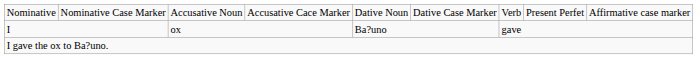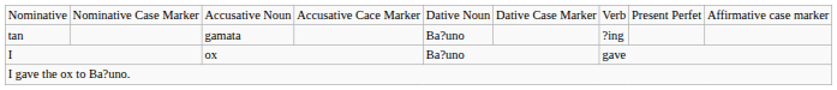 <table class="wikitable">
 <tr>
 <td>Nominative</td>
 <td>Nominative Case Marker</td>
 <td>Accusative Noun</td>
 <td>Accusative Cace Marker</td>
 <td>Dative Noun</td>
 <td>Dative Case Marker</td>
 <td>Verb</td>
 <td>Present Perfet</td>
 <td>Affirmative case marker</td>
 </tr>
 <tr>
+<td>tan</td>
+<td></td>
+<td>gamata</td>
+<td></td>
+<td>Ba?uno</td>
+<td></td>
+<td>?ing</td>
+<td></td>
+<td></td>
+</tr>
+<tr>
 <td colspan="2">I</td>
 <td colspan="2">ox</td>
 <td colspan="2">Ba?uno</td>
 <td colspan="3">gave</td>
 </tr>
 <tr>
 <td colspan="9">I gave the ox to Ba?uno.</td>
 </tr>
 </table>
